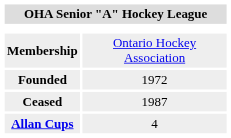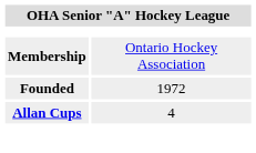 <table border=0 align=right cellpadding=3 cellspacing=3 width=280 style = "margin-left: 0.5em">
 <tr align="center" bgcolor="#dddddd">
 <td colspan=2><strong>OHA Senior "A" Hockey League</strong></td>
 </tr>
 <tr align="center">
 <td colspan=2></td>
 </tr>
 <tr align="center"  bgcolor="#eeeeee">
 <td><strong>Membership</strong></td>
 <td><a href='#'>Ontario Hockey Association</a></td>
 </tr>
 <tr align="center"  bgcolor="#eeeeee">
 <td><strong>Founded</strong></td>
 <td>1972</td>
 </tr>
 <tr align="center"  bgcolor="#eeeeee">
-<td><strong>Ceased</strong></td>
-<td>1987</td>
-</tr>
-<tr align="center"  bgcolor="#eeeeee">
 <td><strong><a href='#'>Allan Cups</a></strong></td>
 <td>4</td>
 </tr>
 </table>
